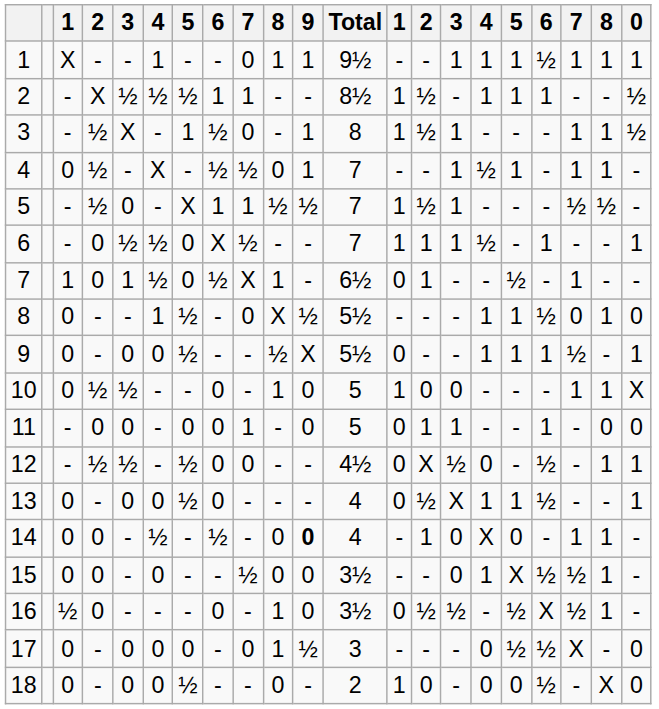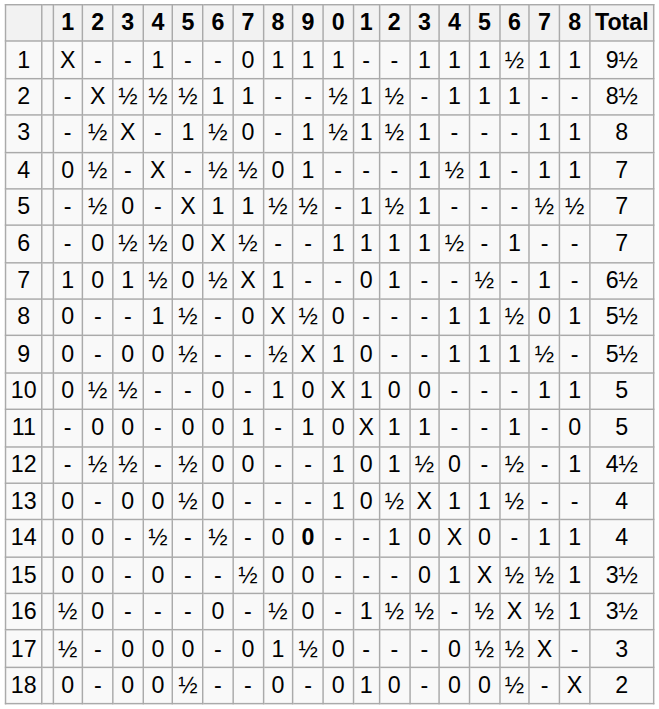 <table class="wikitable" style="text-align: center; margin: auto 4em">
 <tr>
 <th></th>
 <th></th>
 <th>1</th>
 <th>2</th>
 <th>3</th>
 <th>4</th>
 <th>5</th>
 <th>6</th>
 <th>7</th>
 <th>8</th>
 <th>9</th>
-<th>Total</th>
+<th>0</th>
 <th>1</th>
 <th>2</th>
 <th>3</th>
 <th>4</th>
 <th>5</th>
 <th>6</th>
 <th>7</th>
 <th>8</th>
-<th>0</th>
+<th>Total</th>
 </tr>
 <tr>
 <td>1</td>
 <td align=left></td>
 <td>X</td>
 <td>-</td>
 <td>-</td>
 <td>1</td>
 <td>-</td>
 <td>-</td>
 <td>0</td>
 <td>1</td>
 <td>1</td>
-<td>9½</td>
+<td>1</td>
 <td>-</td>
 <td>-</td>
 <td>1</td>
 <td>1</td>
 <td>1</td>
 <td>½</td>
 <td>1</td>
 <td>1</td>
-<td>1</td>
+<td>9½</td>
 </tr>
 <tr>
 <td>2</td>
 <td align=left></td>
 <td>-</td>
 <td>X</td>
 <td>½</td>
 <td>½</td>
 <td>½</td>
 <td>1</td>
 <td>1</td>
 <td>-</td>
 <td>-</td>
-<td>8½</td>
+<td>½</td>
 <td>1</td>
 <td>½</td>
 <td>-</td>
 <td>1</td>
 <td>1</td>
 <td>1</td>
 <td>-</td>
 <td>-</td>
-<td>½</td>
+<td>8½</td>
 </tr>
 <tr>
 <td>3</td>
 <td align=left></td>
 <td>-</td>
 <td>½</td>
 <td>X</td>
 <td>-</td>
 <td>1</td>
 <td>½</td>
 <td>0</td>
 <td>-</td>
 <td>1</td>
-<td>8</td>
+<td>½</td>
 <td>1</td>
 <td>½</td>
 <td>1</td>
 <td>-</td>
 <td>-</td>
 <td>-</td>
 <td>1</td>
 <td>1</td>
-<td>½</td>
+<td>8</td>
 </tr>
 <tr>
 <td>4</td>
 <td align=left></td>
 <td>0</td>
 <td>½</td>
 <td>-</td>
 <td>X</td>
 <td>-</td>
 <td>½</td>
 <td>½</td>
 <td>0</td>
 <td>1</td>
-<td>7</td>
+<td>-</td>
 <td>-</td>
 <td>-</td>
 <td>1</td>
 <td>½</td>
 <td>1</td>
 <td>-</td>
 <td>1</td>
 <td>1</td>
-<td>-</td>
+<td>7</td>
 </tr>
 <tr>
 <td>5</td>
 <td align=left></td>
 <td>-</td>
 <td>½</td>
 <td>0</td>
 <td>-</td>
 <td>X</td>
 <td>1</td>
 <td>1</td>
 <td>½</td>
 <td>½</td>
-<td>7</td>
+<td>-</td>
 <td>1</td>
 <td>½</td>
 <td>1</td>
 <td>-</td>
 <td>-</td>
 <td>-</td>
 <td>½</td>
 <td>½</td>
-<td>-</td>
+<td>7</td>
 </tr>
 <tr>
 <td>6</td>
 <td align=left></td>
 <td>-</td>
 <td>0</td>
 <td>½</td>
 <td>½</td>
 <td>0</td>
 <td>X</td>
 <td>½</td>
 <td>-</td>
 <td>-</td>
-<td>7</td>
+<td>1</td>
 <td>1</td>
 <td>1</td>
 <td>1</td>
 <td>½</td>
 <td>-</td>
 <td>1</td>
 <td>-</td>
 <td>-</td>
-<td>1</td>
+<td>7</td>
 </tr>
 <tr>
 <td>7</td>
 <td align=left></td>
 <td>1</td>
 <td>0</td>
 <td>1</td>
 <td>½</td>
 <td>0</td>
 <td>½</td>
 <td>X</td>
 <td>1</td>
 <td>-</td>
-<td>6½</td>
+<td>-</td>
 <td>0</td>
 <td>1</td>
 <td>-</td>
 <td>-</td>
 <td>½</td>
 <td>-</td>
 <td>1</td>
 <td>-</td>
-<td>-</td>
+<td>6½</td>
 </tr>
 <tr>
 <td>8</td>
 <td align=left></td>
 <td>0</td>
 <td>-</td>
 <td>-</td>
 <td>1</td>
 <td>½</td>
 <td>-</td>
 <td>0</td>
 <td>X</td>
 <td>½</td>
-<td>5½</td>
+<td>0</td>
 <td>-</td>
 <td>-</td>
 <td>-</td>
 <td>1</td>
 <td>1</td>
 <td>½</td>
 <td>0</td>
 <td>1</td>
-<td>0</td>
+<td>5½</td>
 </tr>
 <tr>
 <td>9</td>
 <td align=left></td>
 <td>0</td>
 <td>-</td>
 <td>0</td>
 <td>0</td>
 <td>½</td>
 <td>-</td>
 <td>-</td>
 <td>½</td>
 <td>X</td>
-<td>5½</td>
+<td>1</td>
 <td>0</td>
 <td>-</td>
 <td>-</td>
 <td>1</td>
 <td>1</td>
 <td>1</td>
 <td>½</td>
 <td>-</td>
-<td>1</td>
+<td>5½</td>
 </tr>
 <tr>
 <td>10</td>
 <td align=left></td>
 <td>0</td>
 <td>½</td>
 <td>½</td>
 <td>-</td>
 <td>-</td>
 <td>0</td>
 <td>-</td>
 <td>1</td>
 <td>0</td>
-<td>5</td>
+<td>X</td>
 <td>1</td>
 <td>0</td>
 <td>0</td>
 <td>-</td>
 <td>-</td>
 <td>-</td>
 <td>1</td>
 <td>1</td>
-<td>X</td>
+<td>5</td>
 </tr>
 <tr>
 <td>11</td>
 <td align=left></td>
 <td>-</td>
 <td>0</td>
 <td>0</td>
 <td>-</td>
 <td>0</td>
 <td>0</td>
 <td>1</td>
 <td>-</td>
+<td>1</td>
 <td>0</td>
-<td>5</td>
-<td>0</td>
+<td>X</td>
 <td>1</td>
 <td>1</td>
 <td>-</td>
 <td>-</td>
 <td>1</td>
 <td>-</td>
 <td>0</td>
-<td>0</td>
+<td>5</td>
 </tr>
 <tr>
 <td>12</td>
 <td align=left></td>
 <td>-</td>
 <td>½</td>
 <td>½</td>
 <td>-</td>
 <td>½</td>
 <td>0</td>
 <td>0</td>
 <td>-</td>
 <td>-</td>
-<td>4½</td>
+<td>1</td>
 <td>0</td>
-<td>X</td>
+<td>1</td>
 <td>½</td>
 <td>0</td>
 <td>-</td>
 <td>½</td>
 <td>-</td>
 <td>1</td>
-<td>1</td>
+<td>4½</td>
 </tr>
 <tr>
 <td>13</td>
 <td align=left></td>
 <td>0</td>
 <td>-</td>
 <td>0</td>
 <td>0</td>
 <td>½</td>
 <td>0</td>
 <td>-</td>
 <td>-</td>
 <td>-</td>
-<td>4</td>
+<td>1</td>
 <td>0</td>
 <td>½</td>
 <td>X</td>
 <td>1</td>
 <td>1</td>
 <td>½</td>
 <td>-</td>
 <td>-</td>
-<td>1</td>
+<td>4</td>
 </tr>
 <tr>
 <td>14</td>
 <td align=left></td>
 <td>0</td>
 <td>0</td>
 <td>-</td>
 <td>½</td>
 <td>-</td>
 <td>½</td>
 <td>-</td>
 <td>0</td>
 <td><strong>0</strong></td>
-<td>4</td>
+<td>-</td>
 <td>-</td>
 <td>1</td>
 <td>0</td>
 <td>X</td>
 <td>0</td>
 <td>-</td>
 <td>1</td>
 <td>1</td>
-<td>-</td>
+<td>4</td>
 </tr>
 <tr>
 <td>15</td>
 <td align=left></td>
 <td>0</td>
 <td>0</td>
 <td>-</td>
 <td>0</td>
 <td>-</td>
 <td>-</td>
 <td>½</td>
 <td>0</td>
 <td>0</td>
-<td>3½</td>
+<td>-</td>
 <td>-</td>
 <td>-</td>
 <td>0</td>
 <td>1</td>
 <td>X</td>
 <td>½</td>
 <td>½</td>
 <td>1</td>
-<td>-</td>
+<td>3½</td>
 </tr>
 <tr>
 <td>16</td>
 <td align=left></td>
 <td>½</td>
 <td>0</td>
 <td>-</td>
 <td>-</td>
 <td>-</td>
 <td>0</td>
 <td>-</td>
+<td>½</td>
+<td>0</td>
+<td>-</td>
 <td>1</td>
-<td>0</td>
-<td>3½</td>
-<td>0</td>
 <td>½</td>
 <td>½</td>
 <td>-</td>
 <td>½</td>
 <td>X</td>
 <td>½</td>
 <td>1</td>
-<td>-</td>
+<td>3½</td>
 </tr>
 <tr>
 <td>17</td>
 <td align=left></td>
-<td>0</td>
+<td>½</td>
 <td>-</td>
 <td>0</td>
 <td>0</td>
 <td>0</td>
 <td>-</td>
 <td>0</td>
 <td>1</td>
 <td>½</td>
-<td>3</td>
+<td>0</td>
 <td>-</td>
 <td>-</td>
 <td>-</td>
 <td>0</td>
 <td>½</td>
 <td>½</td>
 <td>X</td>
 <td>-</td>
-<td>0</td>
+<td>3</td>
 </tr>
 <tr>
 <td>18</td>
 <td align=left></td>
 <td>0</td>
 <td>-</td>
 <td>0</td>
 <td>0</td>
 <td>½</td>
 <td>-</td>
 <td>-</td>
 <td>0</td>
 <td>-</td>
-<td>2</td>
+<td>0</td>
 <td>1</td>
 <td>0</td>
 <td>-</td>
 <td>0</td>
 <td>0</td>
 <td>½</td>
 <td>-</td>
 <td>X</td>
-<td>0</td>
+<td>2</td>
 </tr>
 </table>
